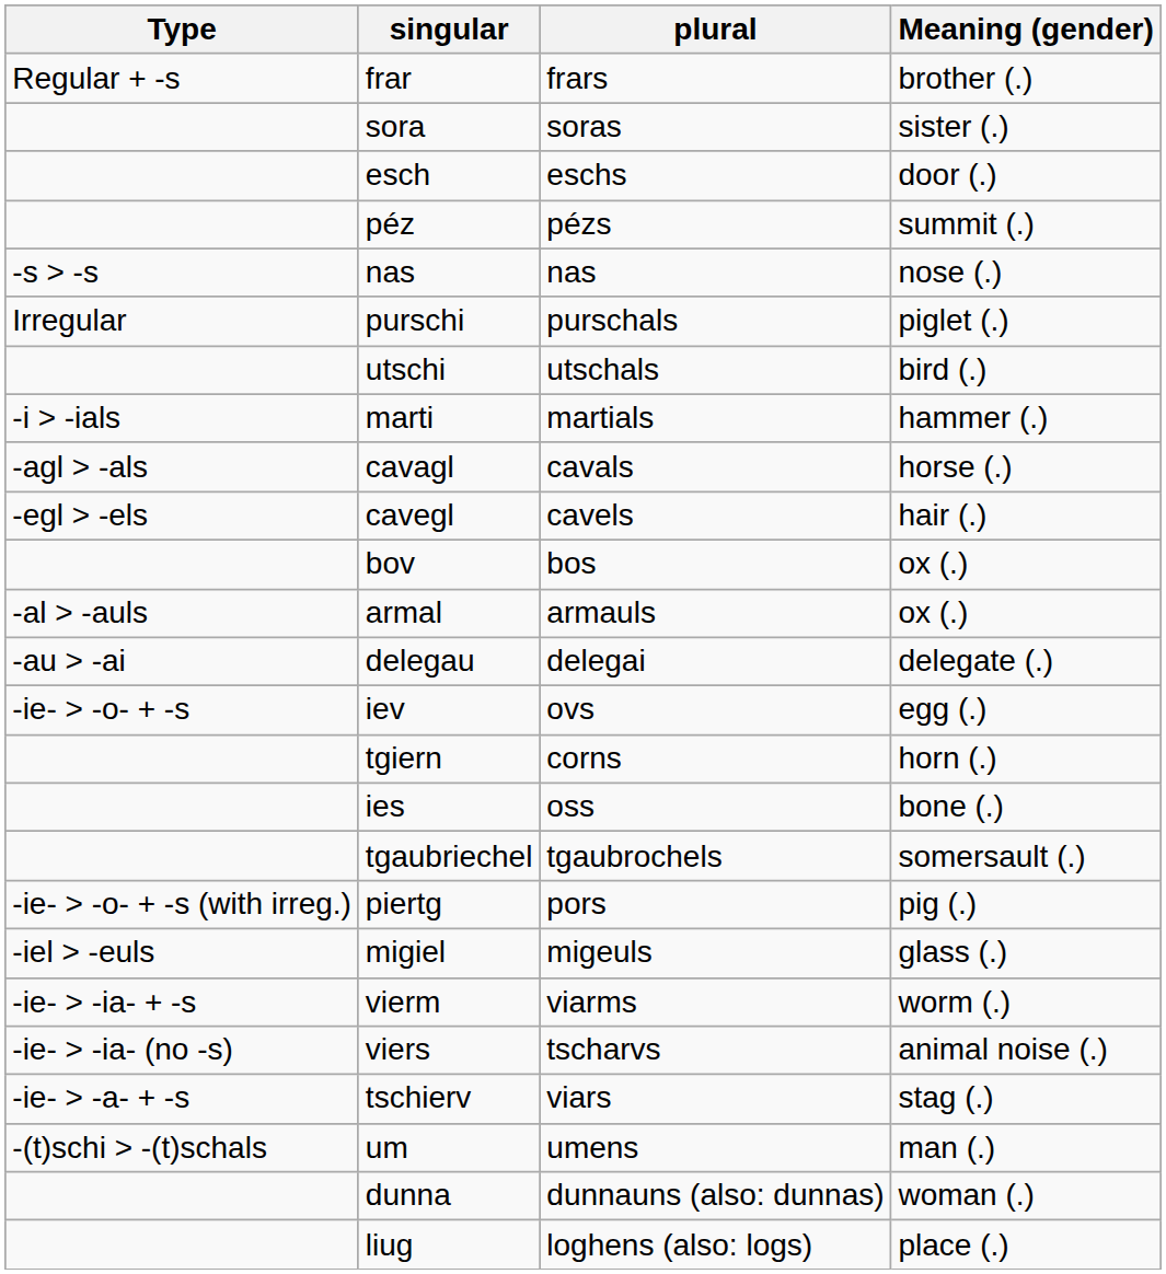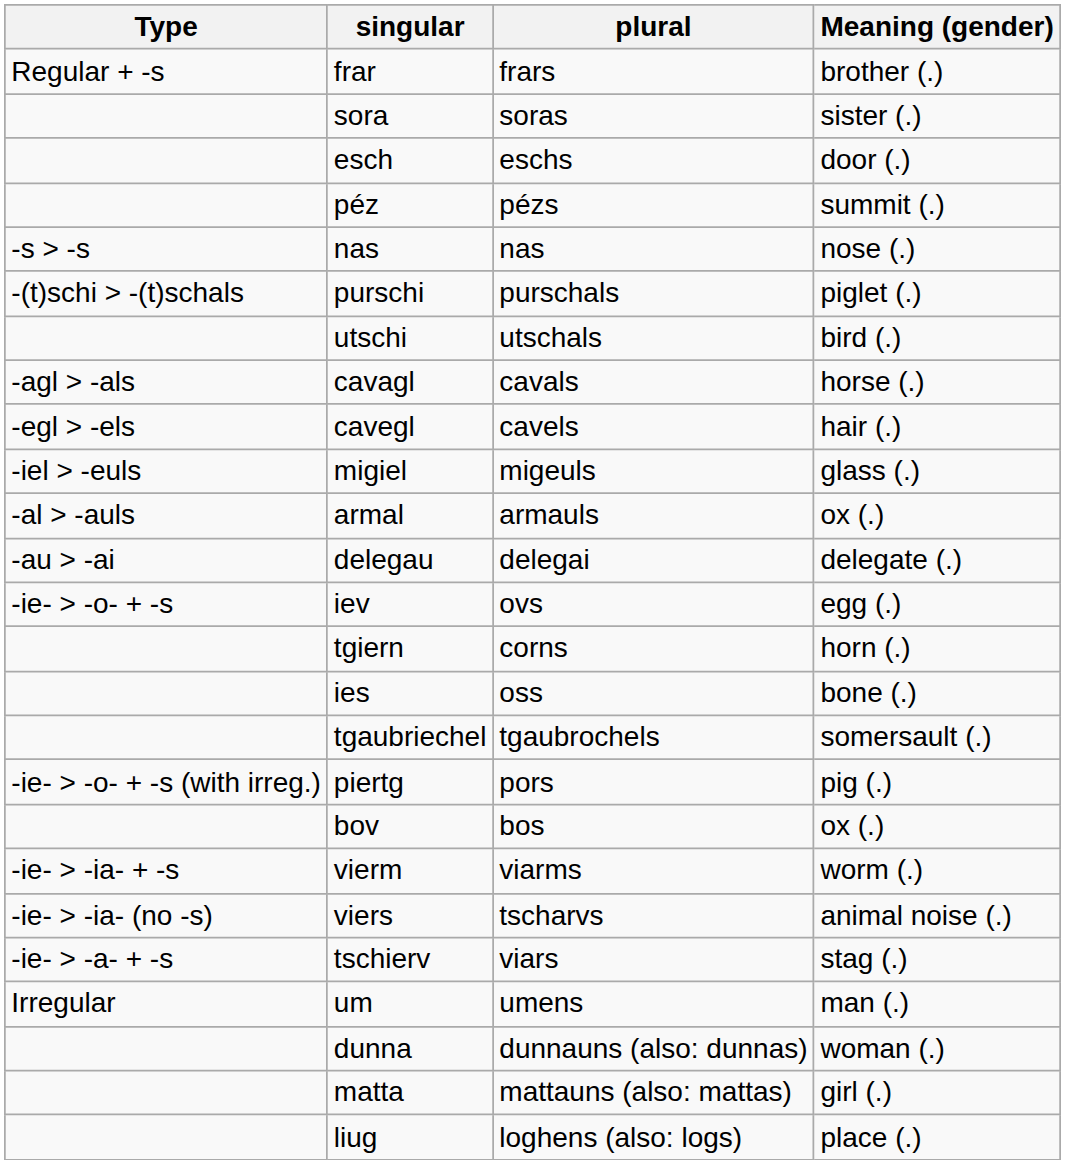 <table class="wikitable">
 <tr>
 <th>Type</th>
 <th>singular</th>
 <th>plural</th>
 <th>Meaning (gender)</th>
 </tr>
 <tr>
 <td>Regular + -s</td>
 <td>frar</td>
 <td>frars</td>
 <td>brother (.)</td>
 </tr>
 <tr>
 <td></td>
 <td>sora</td>
 <td>soras</td>
 <td>sister (.)</td>
 </tr>
 <tr>
 <td></td>
 <td>esch</td>
 <td>eschs</td>
 <td>door (.)</td>
 </tr>
 <tr>
 <td></td>
 <td>péz</td>
 <td>pézs</td>
 <td>summit (.)</td>
 </tr>
 <tr>
 <td>-s > -s</td>
 <td>nas</td>
 <td>nas</td>
 <td>nose (.)</td>
 </tr>
 <tr>
-<td>Irregular</td>
+<td>-(t)schi > -(t)schals</td>
 <td>purschi</td>
 <td>purschals</td>
 <td>piglet (.)</td>
 </tr>
 <tr>
 <td></td>
 <td>utschi</td>
 <td>utschals</td>
 <td>bird (.)</td>
-</tr>
-<tr>
-<td>-i > -ials</td>
-<td>marti</td>
-<td>martials</td>
-<td>hammer (.)</td>
 </tr>
 <tr>
 <td>-agl > -als</td>
 <td>cavagl</td>
 <td>cavals</td>
 <td>horse (.)</td>
 </tr>
 <tr>
 <td>-egl > -els</td>
 <td>cavegl</td>
 <td>cavels</td>
 <td>hair (.)</td>
 </tr>
 <tr>
-<td></td>
-<td>bov</td>
-<td>bos</td>
-<td>ox (.)</td>
+<td>-iel > -euls</td>
+<td>migiel</td>
+<td>migeuls</td>
+<td>glass (.)</td>
 </tr>
 <tr>
 <td>-al > -auls</td>
 <td>armal</td>
 <td>armauls</td>
 <td>ox (.)</td>
 </tr>
 <tr>
 <td>-au > -ai</td>
 <td>delegau</td>
 <td>delegai</td>
 <td>delegate (.)</td>
 </tr>
 <tr>
 <td>-ie- > -o- + -s</td>
 <td>iev</td>
 <td>ovs</td>
 <td>egg (.)</td>
 </tr>
 <tr>
 <td></td>
 <td>tgiern</td>
 <td>corns</td>
 <td>horn (.)</td>
 </tr>
 <tr>
 <td></td>
 <td>ies</td>
 <td>oss</td>
 <td>bone (.)</td>
 </tr>
 <tr>
 <td></td>
 <td>tgaubriechel</td>
 <td>tgaubrochels</td>
 <td>somersault (.)</td>
 </tr>
 <tr>
 <td>-ie- > -o- + -s (with irreg.)</td>
 <td>piertg</td>
 <td>pors</td>
 <td>pig (.)</td>
 </tr>
 <tr>
-<td>-iel > -euls</td>
-<td>migiel</td>
-<td>migeuls</td>
-<td>glass (.)</td>
+<td></td>
+<td>bov</td>
+<td>bos</td>
+<td>ox (.)</td>
 </tr>
 <tr>
 <td>-ie- > -ia- + -s</td>
 <td>vierm</td>
 <td>viarms</td>
 <td>worm (.)</td>
 </tr>
 <tr>
 <td>-ie- > -ia- (no -s)</td>
 <td>viers</td>
 <td>tscharvs</td>
 <td>animal noise (.)</td>
 </tr>
 <tr>
 <td>-ie- > -a- + -s</td>
 <td>tschierv</td>
 <td>viars</td>
 <td>stag (.)</td>
 </tr>
 <tr>
-<td>-(t)schi > -(t)schals</td>
+<td>Irregular</td>
 <td>um</td>
 <td>umens</td>
 <td>man (.)</td>
 </tr>
 <tr>
 <td></td>
 <td>dunna</td>
 <td>dunnauns (also: dunnas)</td>
 <td>woman (.)</td>
 </tr>
 <tr>
 <td></td>
+<td>matta</td>
+<td>mattauns (also: mattas)</td>
+<td>girl (.)</td>
+</tr>
+<tr>
+<td></td>
 <td>liug</td>
 <td>loghens (also: logs)</td>
 <td>place (.)</td>
 </tr>
 </table>
